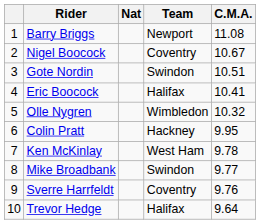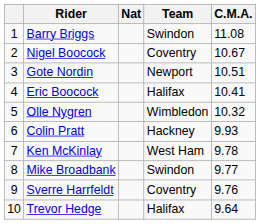 <table class=wikitable>
 <tr>
 <th></th>
 <th>Rider</th>
 <th>Nat</th>
 <th>Team</th>
 <th>C.M.A.</th>
 </tr>
 <tr>
 <td align="center">1</td>
 <td><a href='#'>Barry Briggs</a></td>
 <td></td>
-<td>Newport</td>
+<td>Swindon</td>
 <td>11.08</td>
 </tr>
 <tr>
 <td align="center">2</td>
 <td><a href='#'>Nigel Boocock</a></td>
 <td></td>
 <td>Coventry</td>
 <td>10.67</td>
 </tr>
 <tr>
 <td align="center">3</td>
 <td><a href='#'>Gote Nordin</a></td>
 <td></td>
-<td>Swindon</td>
+<td>Newport</td>
 <td>10.51</td>
 </tr>
 <tr>
 <td align="center">4</td>
 <td><a href='#'>Eric Boocock</a></td>
 <td></td>
 <td>Halifax</td>
 <td>10.41</td>
 </tr>
 <tr>
 <td align="center">5</td>
 <td><a href='#'>Olle Nygren</a></td>
 <td></td>
 <td>Wimbledon</td>
 <td>10.32</td>
 </tr>
 <tr>
 <td align="center">6</td>
 <td><a href='#'>Colin Pratt</a></td>
 <td></td>
 <td>Hackney</td>
-<td>9.95</td>
+<td>9.93</td>
 </tr>
 <tr>
 <td align="center">7</td>
 <td><a href='#'>Ken McKinlay</a></td>
 <td></td>
 <td>West Ham</td>
 <td>9.78</td>
 </tr>
 <tr>
 <td align="center">8</td>
 <td><a href='#'>Mike Broadbank</a></td>
 <td></td>
 <td>Swindon</td>
 <td>9.77</td>
 </tr>
 <tr>
 <td align="center">9</td>
 <td><a href='#'>Sverre Harrfeldt</a></td>
 <td></td>
 <td>Coventry</td>
 <td>9.76</td>
 </tr>
 <tr>
 <td align="center">10</td>
 <td><a href='#'>Trevor Hedge</a></td>
 <td></td>
 <td>Halifax</td>
 <td>9.64</td>
 </tr>
 </table>
